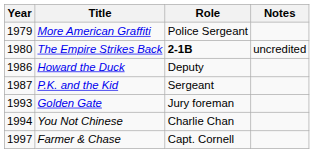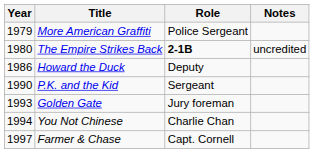 <table class="wikitable">
 <tr>
 <th>Year</th>
 <th>Title</th>
 <th>Role</th>
 <th>Notes</th>
 </tr>
 <tr>
 <td>1979</td>
 <td><em><a href='#'>More American Graffiti</a></em></td>
 <td>Police Sergeant</td>
 <td></td>
 </tr>
 <tr>
 <td>1980</td>
 <td><em><a href='#'>The Empire Strikes Back</a></em></td>
 <td><strong>2-1B</strong></td>
 <td>uncredited</td>
 </tr>
 <tr>
 <td>1986</td>
 <td><em><a href='#'>Howard the Duck</a></em></td>
 <td>Deputy</td>
 <td></td>
 </tr>
 <tr>
-<td>1987</td>
+<td>1990</td>
 <td><em><a href='#'>P.K. and the Kid</a></em></td>
 <td>Sergeant</td>
 <td></td>
 </tr>
 <tr>
 <td>1993</td>
 <td><em><a href='#'>Golden Gate</a></em></td>
 <td>Jury foreman</td>
 <td></td>
 </tr>
 <tr>
 <td>1994</td>
 <td><em>You Not Chinese</em></td>
 <td>Charlie Chan</td>
 <td></td>
 </tr>
 <tr>
 <td>1997</td>
 <td><em>Farmer & Chase</em></td>
 <td>Capt. Cornell</td>
 <td></td>
 </tr>
 </table>
